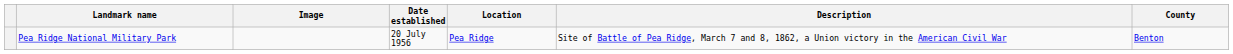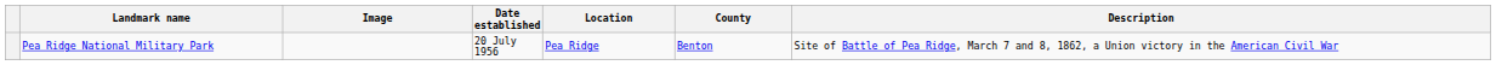 <table class="wikitable" style="width:98%">
 <tr>
 <th width="1%"></th>
 <th width="18%"><strong>Landmark name</strong><br></th>
 <th width="13%"><strong>Image</strong></th>
 <th date width="3%"><strong>Date established</strong></th>
 <th width="9%"><strong>Location</strong></th>
+<th width="8%"><strong>County</strong></th>
 <th width="48%"><strong>Description</strong></th>
-<th width="8%"><strong>County</strong></th>
 </tr>
 <tr>
 <th></th>
 <td><a href='#'>Pea Ridge National Military Park</a></td>
 <td></td>
 <td>20 July 1956</td>
 <td><a href='#'>Pea Ridge</a></td>
+<td><a href='#'>Benton</a></td>
 <td>Site of <a href='#'>Battle of Pea Ridge</a>, March 7 and 8, 1862, a Union victory in the <a href='#'>American Civil War</a></td>
-<td><a href='#'>Benton</a></td>
 </tr>
 </table>
